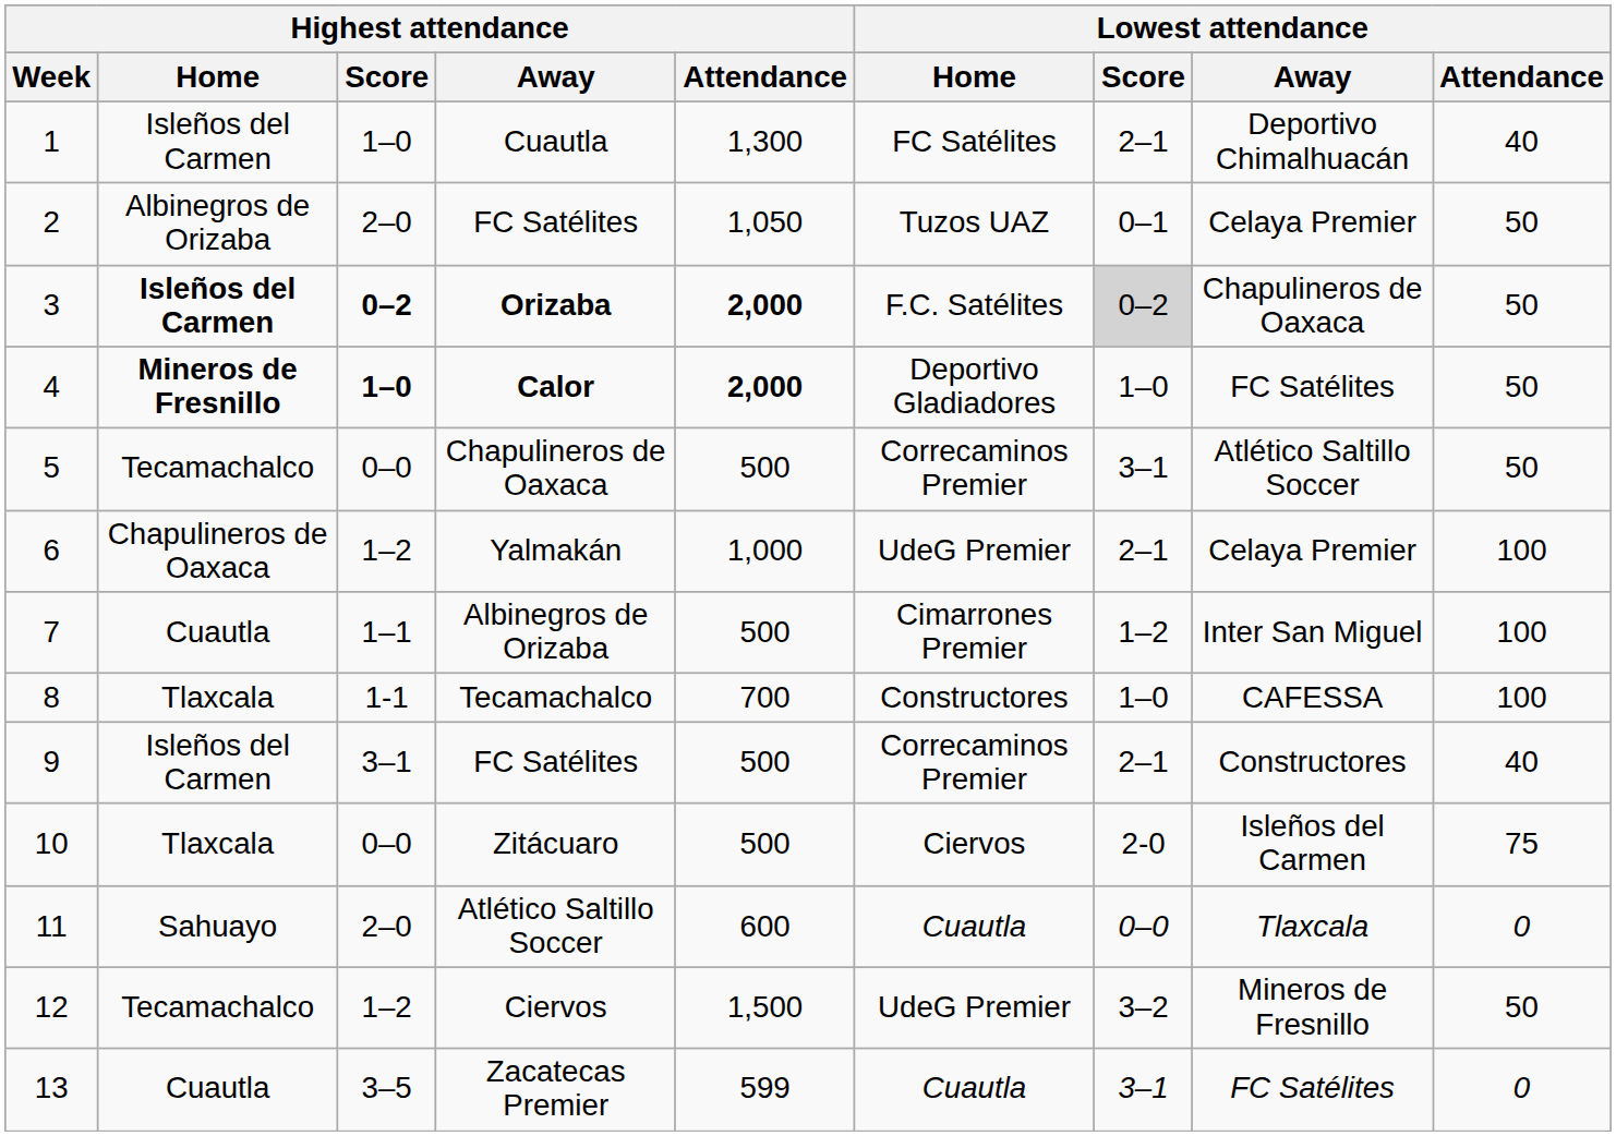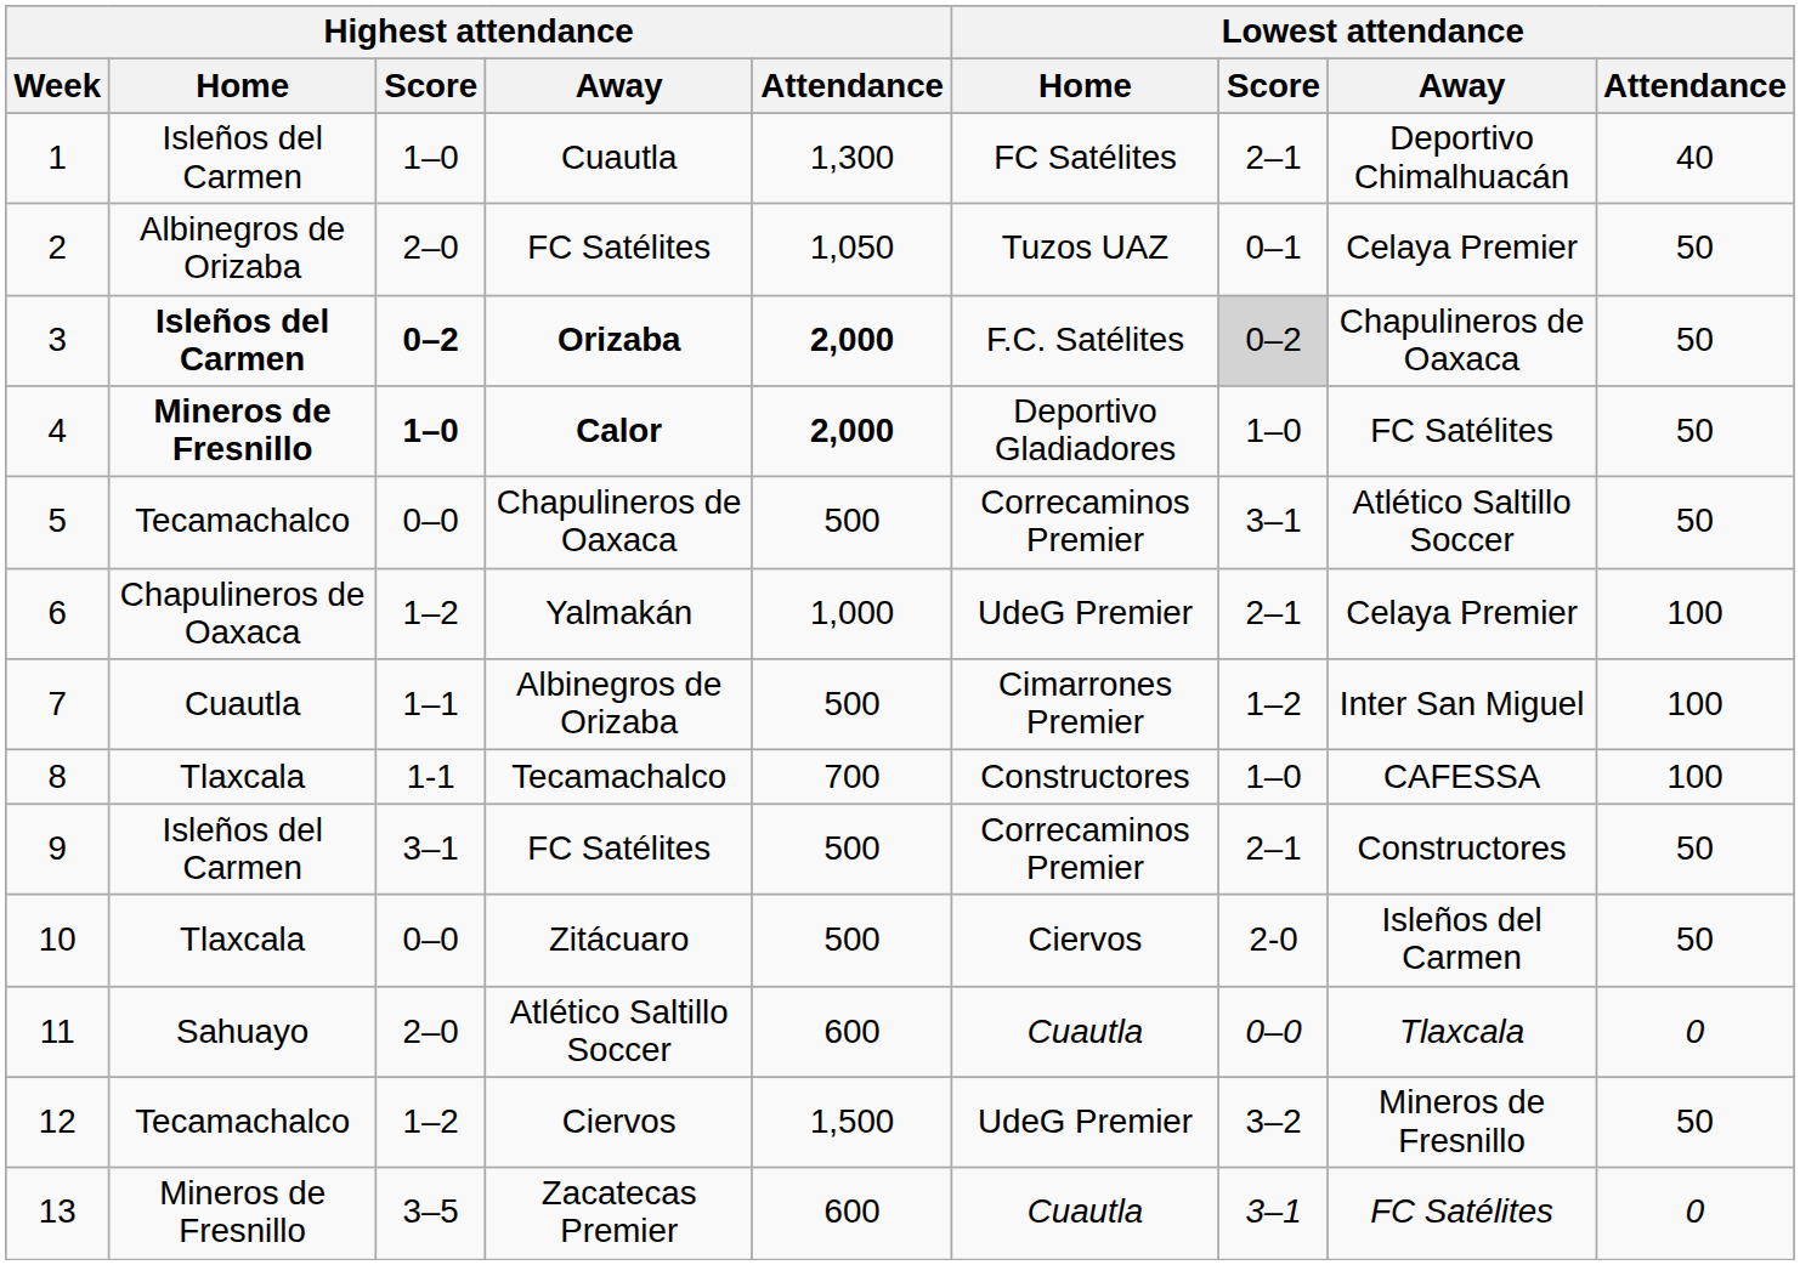 <table class="wikitable" style="text-align:center">
 <tr>
 <th colspan=5>Highest attendance</th>
 <th colspan=4>Lowest attendance</th>
 </tr>
 <tr>
 <th>Week</th>
 <th class="unsortable" width=120>Home</th>
 <th>Score</th>
 <th class="unsortable" width=120>Away</th>
 <th>Attendance</th>
 <th class="unsortable" width=120>Home</th>
 <th>Score</th>
 <th class="unsortable" width=120>Away</th>
 <th>Attendance</th>
 </tr>
 <tr>
 <td>1</td>
 <td>Isleños del Carmen</td>
 <td>1–0</td>
 <td>Cuautla</td>
 <td>1,300</td>
 <td>FC Satélites</td>
 <td>2–1</td>
 <td>Deportivo Chimalhuacán</td>
 <td>40</td>
 </tr>
 <tr>
 <td>2</td>
 <td>Albinegros de Orizaba</td>
 <td>2–0</td>
 <td>FC Satélites</td>
 <td>1,050</td>
 <td>Tuzos UAZ</td>
 <td>0–1</td>
 <td>Celaya Premier</td>
 <td>50</td>
 </tr>
 <tr>
 <td>3</td>
 <td><strong>Isleños del Carmen</strong></td>
 <td><strong>0–2</strong></td>
 <td><strong>Orizaba</strong></td>
 <td><strong>2,000</strong></td>
 <td>F.C. Satélites</td>
 <td style="background: lightgrey;">0–2</td>
 <td>Chapulineros de Oaxaca</td>
 <td>50</td>
 </tr>
 <tr>
 <td>4</td>
 <td><strong>Mineros de Fresnillo</strong></td>
 <td><strong>1–0</strong></td>
 <td><strong>Calor</strong></td>
 <td><strong>2,000</strong></td>
 <td>Deportivo Gladiadores</td>
 <td>1–0</td>
 <td>FC Satélites</td>
 <td>50</td>
 </tr>
 <tr>
 <td>5</td>
 <td>Tecamachalco</td>
 <td>0–0</td>
 <td>Chapulineros de Oaxaca</td>
 <td>500</td>
 <td>Correcaminos Premier</td>
 <td>3–1</td>
 <td>Atlético Saltillo Soccer</td>
 <td>50</td>
 </tr>
 <tr>
 <td>6</td>
 <td>Chapulineros de Oaxaca</td>
 <td>1–2</td>
 <td>Yalmakán</td>
 <td>1,000</td>
 <td>UdeG Premier</td>
 <td>2–1</td>
 <td>Celaya Premier</td>
 <td>100</td>
 </tr>
 <tr>
 <td>7</td>
 <td>Cuautla</td>
 <td>1–1</td>
 <td>Albinegros de Orizaba</td>
 <td>500</td>
 <td>Cimarrones Premier</td>
 <td>1–2</td>
 <td>Inter San Miguel</td>
 <td>100</td>
 </tr>
 <tr>
 <td>8</td>
 <td>Tlaxcala</td>
 <td>1-1</td>
 <td>Tecamachalco</td>
 <td>700</td>
 <td>Constructores</td>
 <td>1–0</td>
 <td>CAFESSA</td>
 <td>100</td>
 </tr>
 <tr>
 <td>9</td>
 <td>Isleños del Carmen</td>
 <td>3–1</td>
 <td>FC Satélites</td>
 <td>500</td>
 <td>Correcaminos Premier</td>
 <td>2–1</td>
 <td>Constructores</td>
-<td>40</td>
+<td>50</td>
 </tr>
 <tr>
 <td>10</td>
 <td>Tlaxcala</td>
 <td>0–0</td>
 <td>Zitácuaro</td>
 <td>500</td>
 <td>Ciervos</td>
 <td>2-0</td>
 <td>Isleños del Carmen</td>
-<td>75</td>
+<td>50</td>
 </tr>
 <tr>
 <td>11</td>
 <td>Sahuayo</td>
 <td>2–0</td>
 <td>Atlético Saltillo Soccer</td>
 <td>600</td>
 <td><em>Cuautla</em></td>
 <td><em>0–0</em></td>
 <td><em>Tlaxcala</em></td>
 <td><em>0</em></td>
 </tr>
 <tr>
 <td>12</td>
 <td>Tecamachalco</td>
 <td>1–2</td>
 <td>Ciervos</td>
 <td>1,500</td>
 <td>UdeG Premier</td>
 <td>3–2</td>
 <td>Mineros de Fresnillo</td>
 <td>50</td>
 </tr>
 <tr>
 <td>13</td>
-<td>Cuautla</td>
+<td>Mineros de Fresnillo</td>
 <td>3–5</td>
 <td>Zacatecas Premier</td>
-<td>599</td>
+<td>600</td>
 <td><em>Cuautla</em></td>
 <td><em>3–1</em></td>
 <td><em>FC Satélites</em></td>
 <td><em>0</em></td>
 </tr>
 </table>
